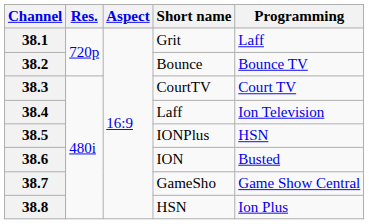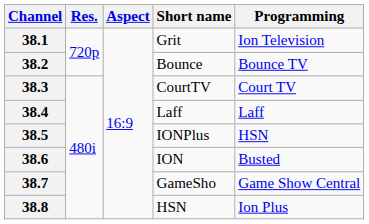 <table class="wikitable">
 <tr>
 <th scope = "col"><a href='#'>Channel</a></th>
 <th scope = "col"><a href='#'>Res.</a></th>
 <th scope = "col"><a href='#'>Aspect</a></th>
 <th scope = "col">Short name</th>
 <th scope = "col">Programming</th>
 </tr>
 <tr>
 <th scope = "row">38.1</th>
 <td rowspan=2><a href='#'>720p</a></td>
 <td rowspan=8><a href='#'>16:9</a></td>
 <td>Grit</td>
-<td><a href='#'>Laff</a></td>
+<td><a href='#'>Ion Television</a></td>
 </tr>
 <tr>
 <th scope = "row">38.2</th>
 <td>Bounce</td>
 <td><a href='#'>Bounce TV</a></td>
 </tr>
 <tr>
 <th scope = "row">38.3</th>
 <td rowspan=6><a href='#'>480i</a></td>
 <td>CourtTV</td>
 <td><a href='#'>Court TV</a></td>
 </tr>
 <tr>
 <th scope = "row">38.4</th>
 <td>Laff</td>
-<td><a href='#'>Ion Television</a></td>
+<td><a href='#'>Laff</a></td>
 </tr>
 <tr>
 <th scope = "row">38.5</th>
 <td>IONPlus</td>
 <td><a href='#'>HSN</a></td>
 </tr>
 <tr>
 <th scope = "row">38.6</th>
 <td>ION</td>
 <td><a href='#'>Busted</a></td>
 </tr>
 <tr>
 <th scope = "row">38.7</th>
 <td>GameSho</td>
 <td><a href='#'>Game Show Central</a></td>
 </tr>
 <tr>
 <th scope = "row">38.8</th>
 <td>HSN</td>
 <td><a href='#'>Ion Plus</a></td>
 </tr>
 </table>
